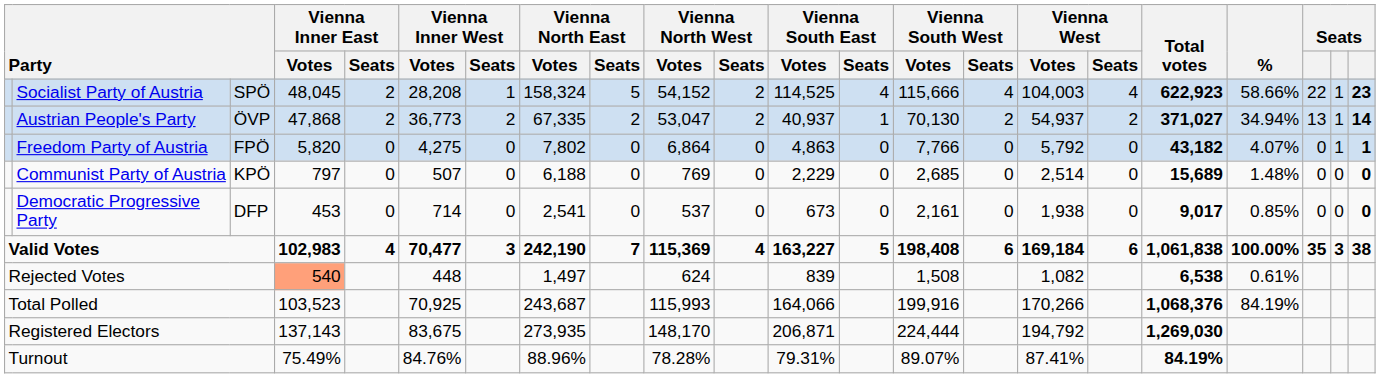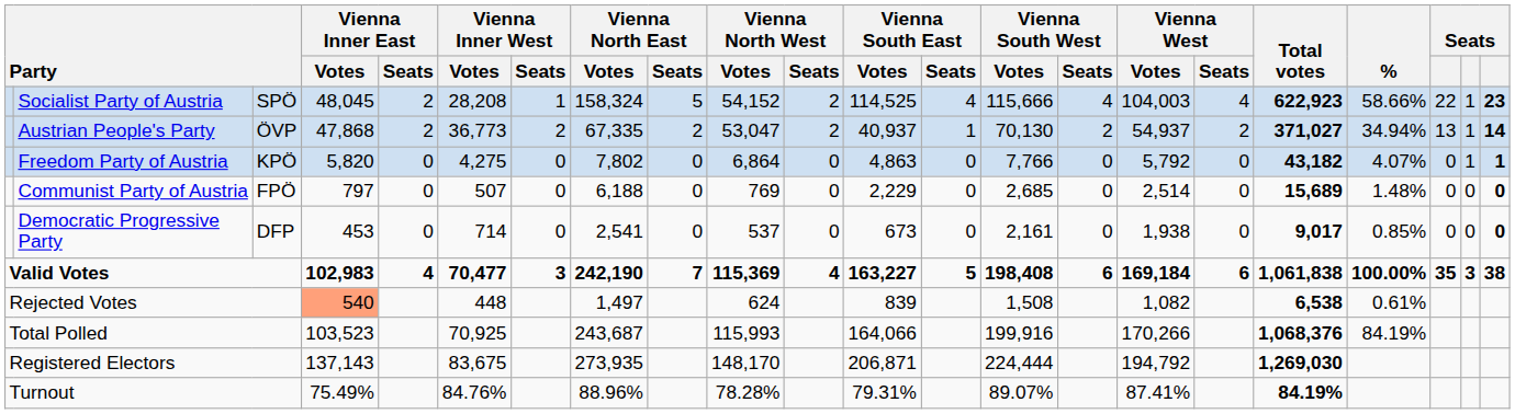 <table class="wikitable" border="1" style="text-align:right;">
 <tr>
 <th style="text-align:left;" valign=bottom rowspan=2 colspan=3>Party</th>
 <th align=center valign=bottom colspan=2>Vienna<br>Inner East</th>
 <th align=center valign=bottom colspan=2>Vienna<br>Inner West</th>
 <th align=center valign=bottom colspan=2>Vienna<br>North East</th>
 <th align=center valign=bottom colspan=2>Vienna<br>North West</th>
 <th align=center valign=bottom colspan=2>Vienna<br>South East</th>
 <th align=center valign=bottom colspan=2>Vienna<br>South West</th>
 <th align=center valign=bottom colspan=2>Vienna<br>West</th>
 <th align=center valign=bottom rowspan=2 width="50">Total<br>votes</th>
 <th align=center valign=bottom rowspan=2 width="50">%</th>
 <th align=center valign=bottom colspan=3>Seats</th>
 </tr>
 <tr>
 <th>Votes</th>
 <th>Seats</th>
 <th>Votes</th>
 <th>Seats</th>
 <th>Votes</th>
 <th>Seats</th>
 <th>Votes</th>
 <th>Seats</th>
 <th>Votes</th>
 <th>Seats</th>
 <th>Votes</th>
 <th>Seats</th>
 <th>Votes</th>
 <th>Seats</th>
 <th align=center valign=bottom width="20"><small></small></th>
 <th align=center valign=bottom width="20"><small></small></th>
 <th align=center valign=bottom width="20"><small></small></th>
 </tr>
 <tr style="background:#CEE0F2;">
 <td></td>
 <td align=left><a href='#'>Socialist Party of Austria</a></td>
 <td align=left>SPÖ</td>
 <td>48,045</td>
 <td>2</td>
 <td>28,208</td>
 <td>1</td>
 <td>158,324</td>
 <td>5</td>
 <td>54,152</td>
 <td>2</td>
 <td>114,525</td>
 <td>4</td>
 <td>115,666</td>
 <td>4</td>
 <td>104,003</td>
 <td>4</td>
 <td><strong>622,923</strong></td>
 <td>58.66%</td>
 <td>22</td>
 <td>1</td>
 <td><strong>23</strong></td>
 </tr>
 <tr style="background:#CEE0F2;">
 <td></td>
 <td align=left><a href='#'>Austrian People's Party</a></td>
 <td align=left>ÖVP</td>
 <td>47,868</td>
 <td>2</td>
 <td>36,773</td>
 <td>2</td>
 <td>67,335</td>
 <td>2</td>
 <td>53,047</td>
 <td>2</td>
 <td>40,937</td>
 <td>1</td>
 <td>70,130</td>
 <td>2</td>
 <td>54,937</td>
 <td>2</td>
 <td><strong>371,027</strong></td>
 <td>34.94%</td>
 <td>13</td>
 <td>1</td>
 <td><strong>14</strong></td>
 </tr>
 <tr style="background:#CEE0F2;">
 <td></td>
 <td align=left><a href='#'>Freedom Party of Austria</a></td>
-<td align=left>FPÖ</td>
+<td align=left>KPÖ</td>
 <td>5,820</td>
 <td>0</td>
 <td>4,275</td>
 <td>0</td>
 <td>7,802</td>
 <td>0</td>
 <td>6,864</td>
 <td>0</td>
 <td>4,863</td>
 <td>0</td>
 <td>7,766</td>
 <td>0</td>
 <td>5,792</td>
 <td>0</td>
 <td><strong>43,182</strong></td>
 <td>4.07%</td>
 <td>0</td>
 <td>1</td>
 <td><strong>1</strong></td>
 </tr>
 <tr>
 <td></td>
 <td align=left style="white-space: nowrap;"><a href='#'>Communist Party of Austria</a></td>
-<td align=left>KPÖ</td>
+<td align=left>FPÖ</td>
 <td>797</td>
 <td>0</td>
 <td>507</td>
 <td>0</td>
 <td>6,188</td>
 <td>0</td>
 <td>769</td>
 <td>0</td>
 <td>2,229</td>
 <td>0</td>
 <td>2,685</td>
 <td>0</td>
 <td>2,514</td>
 <td>0</td>
 <td><strong>15,689</strong></td>
 <td>1.48%</td>
 <td>0</td>
 <td>0</td>
 <td><strong>0</strong></td>
 </tr>
 <tr>
 <td></td>
 <td align=left><a href='#'>Democratic Progressive Party</a></td>
 <td align=left>DFP</td>
 <td>453</td>
 <td>0</td>
 <td>714</td>
 <td>0</td>
 <td>2,541</td>
 <td>0</td>
 <td>537</td>
 <td>0</td>
 <td>673</td>
 <td>0</td>
 <td>2,161</td>
 <td>0</td>
 <td>1,938</td>
 <td>0</td>
 <td><strong>9,017</strong></td>
 <td>0.85%</td>
 <td>0</td>
 <td>0</td>
 <td><strong>0</strong></td>
 </tr>
 <tr style="font-weight:bold">
 <td align=left colspan=3>Valid Votes</td>
 <td>102,983</td>
 <td>4</td>
 <td>70,477</td>
 <td>3</td>
 <td>242,190</td>
 <td>7</td>
 <td>115,369</td>
 <td>4</td>
 <td>163,227</td>
 <td>5</td>
 <td>198,408</td>
 <td>6</td>
 <td>169,184</td>
 <td>6</td>
 <td>1,061,838</td>
 <td>100.00%</td>
 <td>35</td>
 <td>3</td>
 <td>38</td>
 </tr>
 <tr>
 <td align=left colspan=3>Rejected Votes</td>
 <td style="background: lightsalmon;">540</td>
 <td></td>
 <td>448</td>
 <td></td>
 <td>1,497</td>
 <td></td>
 <td>624</td>
 <td></td>
 <td>839</td>
 <td></td>
 <td>1,508</td>
 <td></td>
 <td>1,082</td>
 <td></td>
 <td><strong>6,538</strong></td>
 <td>0.61%</td>
 <td></td>
 <td></td>
 <td></td>
 </tr>
 <tr>
 <td align=left colspan=3>Total Polled</td>
 <td>103,523</td>
 <td></td>
 <td>70,925</td>
 <td></td>
 <td>243,687</td>
 <td></td>
 <td>115,993</td>
 <td></td>
 <td>164,066</td>
 <td></td>
 <td>199,916</td>
 <td></td>
 <td>170,266</td>
 <td></td>
 <td><strong>1,068,376</strong></td>
 <td>84.19%</td>
 <td></td>
 <td></td>
 <td></td>
 </tr>
 <tr>
 <td align=left colspan=3>Registered Electors</td>
 <td>137,143</td>
 <td></td>
 <td>83,675</td>
 <td></td>
 <td>273,935</td>
 <td></td>
 <td>148,170</td>
 <td></td>
 <td>206,871</td>
 <td></td>
 <td>224,444</td>
 <td></td>
 <td>194,792</td>
 <td></td>
 <td><strong>1,269,030</strong></td>
 <td></td>
 <td></td>
 <td></td>
 <td></td>
 </tr>
 <tr>
 <td align=left colspan=3>Turnout</td>
 <td>75.49%</td>
 <td></td>
 <td>84.76%</td>
 <td></td>
 <td>88.96%</td>
 <td></td>
 <td>78.28%</td>
 <td></td>
 <td>79.31%</td>
 <td></td>
 <td>89.07%</td>
 <td></td>
 <td>87.41%</td>
 <td></td>
 <td><strong>84.19%</strong></td>
 <td></td>
 <td></td>
 <td></td>
 <td></td>
 </tr>
 </table>
